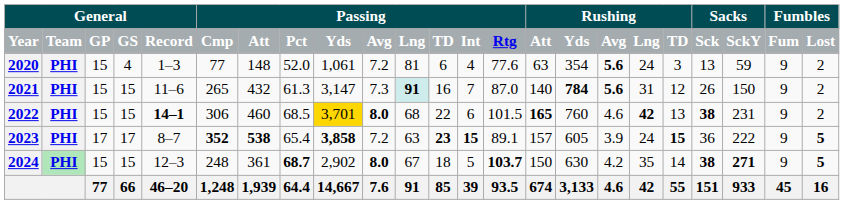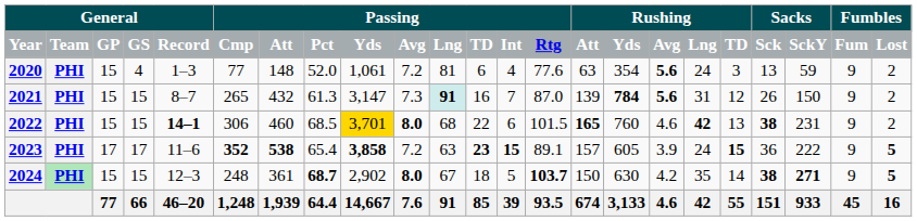 <table class="wikitable" style="text-align:center">
 <tr style="font-weight:bold;background:#004C54;color:White;">
 <td colspan="5">General</td>
 <td colspan="9">Passing</td>
 <td colspan="5">Rushing</td>
 <td colspan="2">Sacks</td>
 <td colspan="2">Fumbles</td>
 </tr>
 <tr style="font-weight:bold;background:#A5ACAF;color:#FFFFFF;">
 <td>Year</td>
 <td>Team</td>
 <td>GP</td>
 <td>GS</td>
 <td>Record</td>
 <td>Cmp</td>
 <td>Att</td>
 <td>Pct</td>
 <td>Yds</td>
 <td>Avg</td>
 <td>Lng</td>
 <td>TD</td>
 <td>Int</td>
 <td><a href='#'><span>Rtg</span></a></td>
 <td>Att</td>
 <td>Yds</td>
 <td>Avg</td>
 <td>Lng</td>
 <td>TD</td>
 <td>Sck</td>
 <td>SckY</td>
 <td>Fum</td>
 <td>Lost</td>
 </tr>
 <tr>
 <th><a href='#'>2020</a></th>
 <th><a href='#'>PHI</a></th>
 <td>15</td>
 <td>4</td>
 <td>1–3</td>
 <td>77</td>
 <td>148</td>
 <td>52.0</td>
 <td>1,061</td>
 <td>7.2</td>
 <td>81</td>
 <td>6</td>
 <td>4</td>
 <td>77.6</td>
 <td>63</td>
 <td>354</td>
 <td><strong>5.6</strong></td>
 <td>24</td>
 <td>3</td>
 <td>13</td>
 <td>59</td>
 <td>9</td>
 <td>2</td>
 </tr>
 <tr>
 <th><a href='#'>2021</a></th>
 <th><a href='#'>PHI</a></th>
 <td>15</td>
 <td>15</td>
-<td>11–6</td>
+<td>8–7</td>
 <td>265</td>
 <td>432</td>
 <td>61.3</td>
 <td>3,147</td>
 <td>7.3</td>
 <td style="background:#cfecec;"><strong>91</strong></td>
 <td>16</td>
 <td>7</td>
 <td>87.0</td>
-<td>140</td>
+<td>139</td>
 <td><strong>784</strong></td>
 <td><strong>5.6</strong></td>
 <td>31</td>
 <td>12</td>
 <td>26</td>
 <td>150</td>
 <td>9</td>
 <td>2</td>
 </tr>
 <tr>
 <th><a href='#'>2022</a></th>
 <th><a href='#'>PHI</a></th>
 <td>15</td>
 <td>15</td>
 <td><strong>14–1</strong></td>
 <td>306</td>
 <td>460</td>
 <td>68.5</td>
 <td style="background: gold;">3,701</td>
 <td><strong>8.0</strong></td>
 <td>68</td>
 <td>22</td>
 <td>6</td>
 <td>101.5</td>
 <td><strong>165</strong></td>
 <td>760</td>
 <td>4.6</td>
 <td><strong>42</strong></td>
 <td>13</td>
 <td><strong>38</strong></td>
 <td>231</td>
 <td>9</td>
 <td>2</td>
 </tr>
 <tr>
 <th><a href='#'>2023</a></th>
 <th><a href='#'>PHI</a></th>
 <td>17</td>
 <td>17</td>
-<td>8–7</td>
+<td>11–6</td>
 <td><strong>352</strong></td>
 <td><strong>538</strong></td>
 <td>65.4</td>
 <td><strong>3,858</strong></td>
 <td>7.2</td>
 <td>63</td>
 <td><strong>23</strong></td>
 <td><strong>15</strong></td>
 <td>89.1</td>
 <td>157</td>
 <td>605</td>
 <td>3.9</td>
 <td>24</td>
 <td><strong>15</strong></td>
 <td>36</td>
 <td>222</td>
 <td>9</td>
 <td><strong>5</strong></td>
 </tr>
 <tr>
 <th><a href='#'>2024</a></th>
 <th style="background:#afe6ba;"><a href='#'>PHI</a></th>
 <td>15</td>
 <td>15</td>
 <td>12–3</td>
 <td>248</td>
 <td>361</td>
 <td><strong>68.7</strong></td>
 <td>2,902</td>
 <td><strong>8.0</strong></td>
 <td>67</td>
 <td>18</td>
 <td>5</td>
 <td><strong>103.7</strong></td>
 <td>150</td>
 <td>630</td>
 <td>4.2</td>
 <td>35</td>
 <td>14</td>
 <td><strong>38</strong></td>
 <td><strong>271</strong></td>
 <td>9</td>
 <td><strong>5</strong></td>
 </tr>
 <tr>
 <th colspan="2"></th>
 <th>77</th>
 <th>66</th>
 <th>46–20</th>
 <th>1,248</th>
 <th>1,939</th>
 <th>64.4</th>
 <th>14,667</th>
 <th>7.6</th>
 <th>91</th>
 <th>85</th>
 <th>39</th>
 <th>93.5</th>
 <th>674</th>
 <th>3,133</th>
 <th>4.6</th>
 <th>42</th>
 <th>55</th>
 <th>151</th>
 <th>933</th>
 <th>45</th>
 <th>16</th>
 </tr>
 </table>
